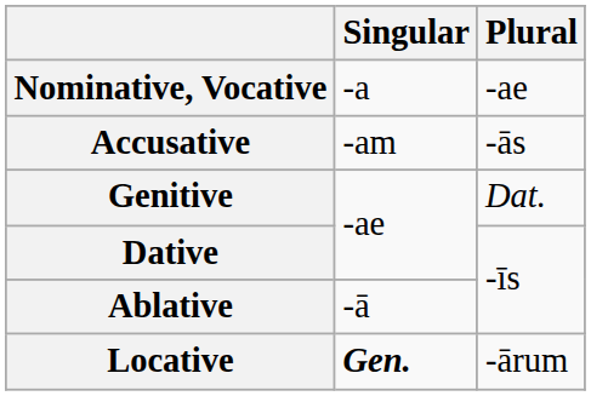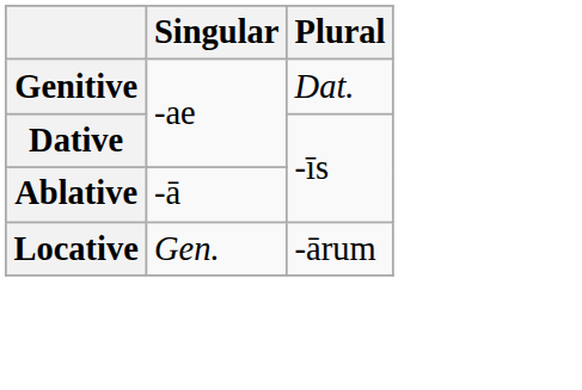 <table class="wikitable">
 <tr>
 <th></th>
 <th>Singular</th>
 <th>Plural</th>
-</tr>
-<tr>
-<th>Nominative, Vocative</th>
-<td>-a</td>
-<td>-ae</td>
-</tr>
-<tr>
-<th>Accusative</th>
-<td>-am</td>
-<td>-ās</td>
 </tr>
 <tr>
 <th>Genitive</th>
 <td rowspan="2">-ae</td>
 <td><em>Dat.</em></td>
 </tr>
 <tr>
 <th>Dative</th>
 <td rowspan="2">-īs</td>
 </tr>
 <tr>
 <th>Ablative</th>
 <td>-ā</td>
 </tr>
 <tr>
 <th>Locative</th>
-<td><strong><em>Gen.</em></strong></td>
+<td><em>Gen.</em></td>
 <td>-ārum</td>
 </tr>
 </table>
